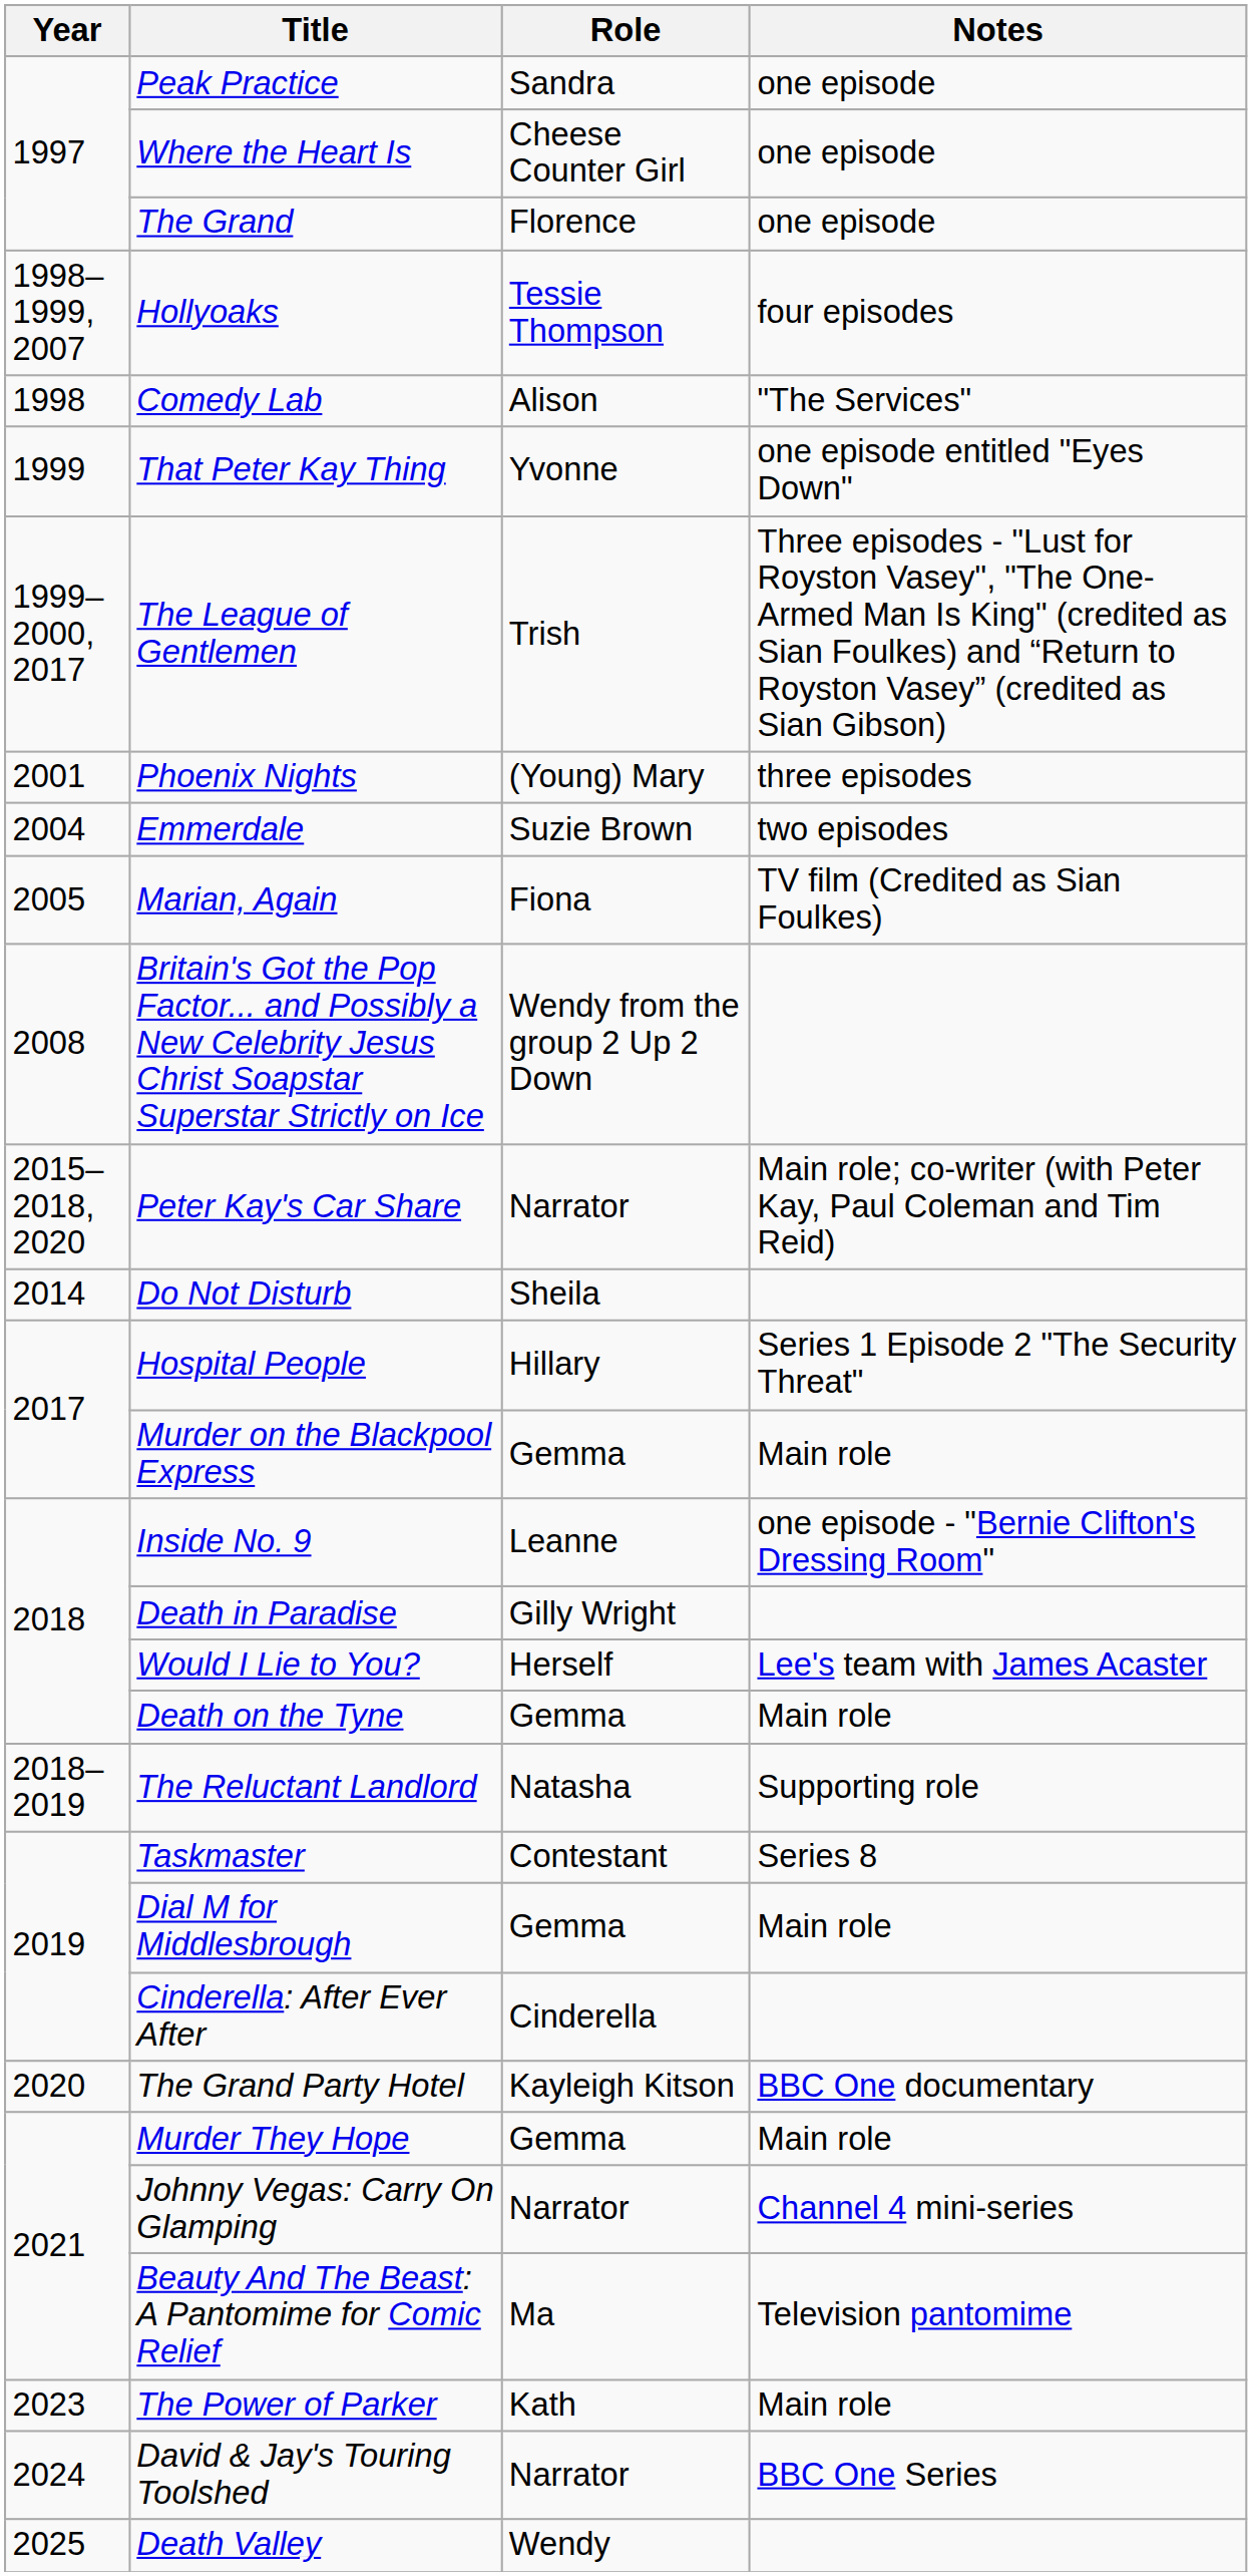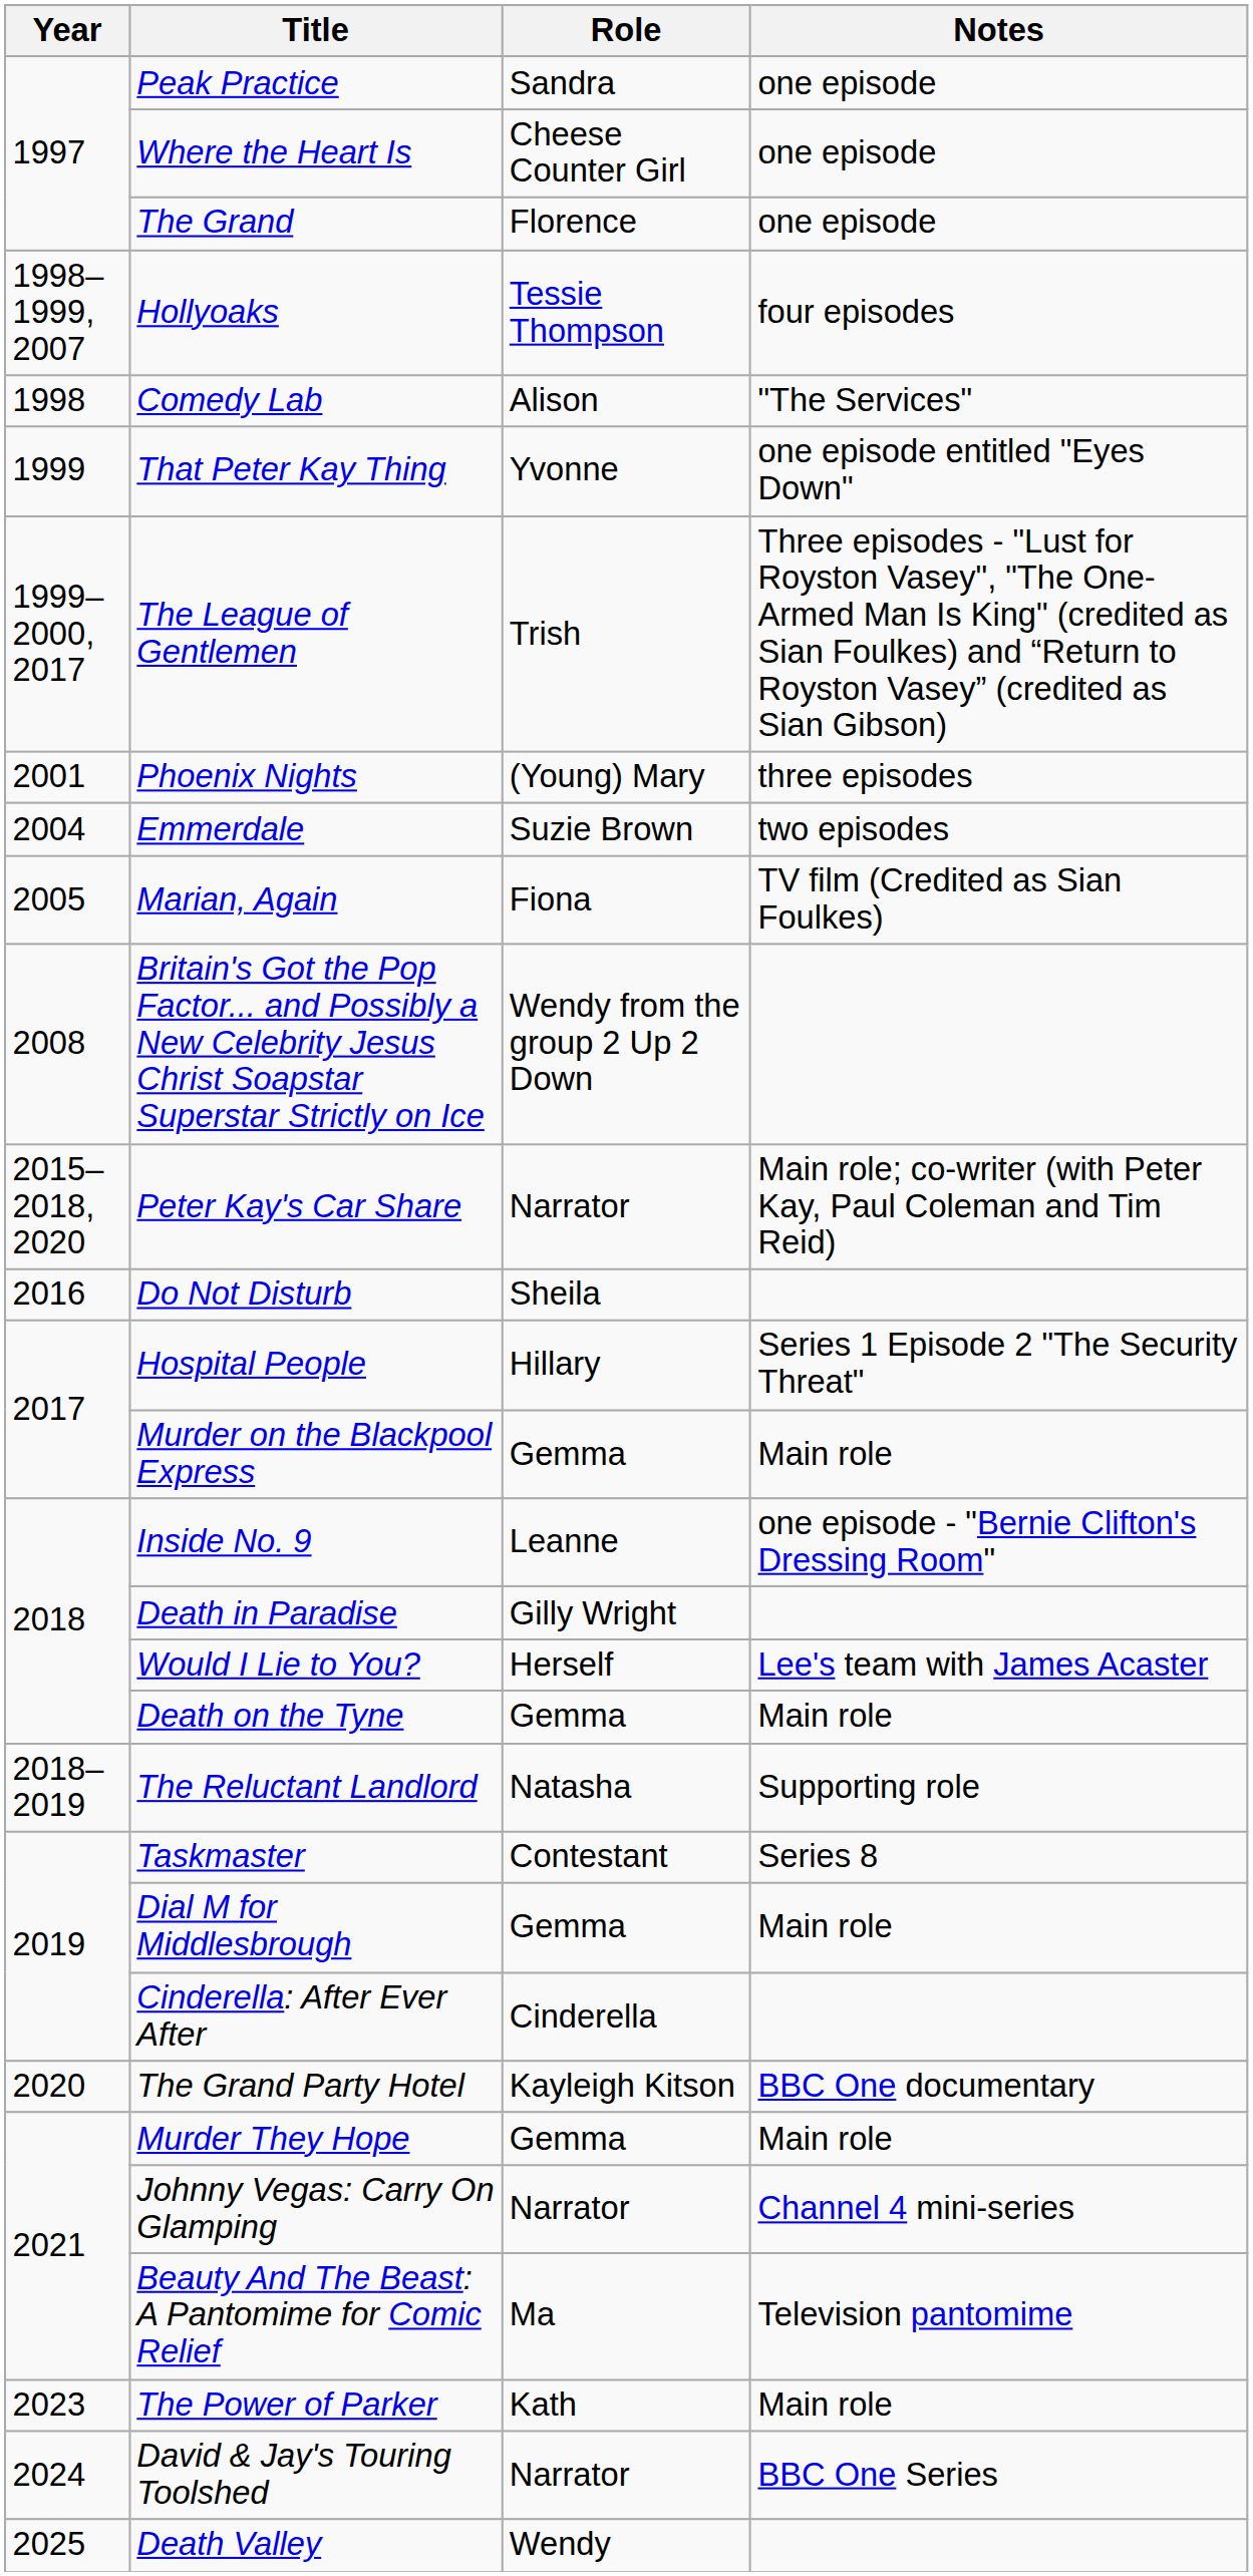 <table class="wikitable sortable">
 <tr style="background:#ccc; text-align:center;">
 <th style="width:10%;"><strong>Year</strong></th>
 <th style="width:30%;"><strong>Title</strong></th>
 <th style="width:20%;"><strong>Role</strong></th>
 <th style="width:40%;"><strong>Notes</strong></th>
 </tr>
 <tr>
 <td rowspan="3">1997</td>
 <td><em><a href='#'>Peak Practice</a></em></td>
 <td>Sandra</td>
 <td>one episode</td>
 </tr>
 <tr>
 <td><em><a href='#'>Where the Heart Is</a></em></td>
 <td>Cheese Counter Girl</td>
 <td>one episode</td>
 </tr>
 <tr>
 <td><em><a href='#'>The Grand</a></em></td>
 <td>Florence</td>
 <td>one episode</td>
 </tr>
 <tr>
 <td>1998–1999, 2007</td>
 <td><em><a href='#'>Hollyoaks</a></em></td>
 <td><a href='#'>Tessie Thompson</a></td>
 <td>four episodes</td>
 </tr>
 <tr>
 <td>1998</td>
 <td><em><a href='#'>Comedy Lab</a></em></td>
 <td>Alison</td>
 <td>"The Services"</td>
 </tr>
 <tr>
 <td>1999</td>
 <td><em><a href='#'>That Peter Kay Thing</a></em></td>
 <td>Yvonne</td>
 <td>one episode entitled "Eyes Down"</td>
 </tr>
 <tr>
 <td>1999–2000, 2017</td>
 <td><em><a href='#'>The League of Gentlemen</a></em></td>
 <td>Trish</td>
 <td>Three episodes - "Lust for Royston Vasey", "The One-Armed Man Is King" (credited as Sian Foulkes) and “Return to Royston Vasey” (credited as Sian Gibson)</td>
 </tr>
 <tr>
 <td>2001</td>
 <td><em><a href='#'>Phoenix Nights</a></em></td>
 <td>(Young) Mary</td>
 <td>three episodes</td>
 </tr>
 <tr>
 <td>2004</td>
 <td><em><a href='#'>Emmerdale</a></em></td>
 <td>Suzie Brown</td>
 <td>two episodes</td>
 </tr>
 <tr>
 <td>2005</td>
 <td><em><a href='#'>Marian, Again</a></em></td>
 <td>Fiona</td>
 <td>TV film (Credited as Sian Foulkes)</td>
 </tr>
 <tr>
 <td>2008</td>
 <td><em><a href='#'>Britain's Got the Pop Factor... and Possibly a New Celebrity Jesus Christ Soapstar Superstar Strictly on Ice</a></em></td>
 <td>Wendy from the group 2 Up 2 Down</td>
 <td></td>
 </tr>
 <tr>
 <td>2015–2018, 2020</td>
 <td><em><a href='#'>Peter Kay's Car Share</a></em></td>
 <td>Narrator</td>
 <td>Main role; co-writer  (with Peter Kay, Paul Coleman and Tim Reid)</td>
 </tr>
 <tr>
-<td>2014</td>
+<td>2016</td>
 <td><em><a href='#'>Do Not Disturb</a></em></td>
 <td>Sheila</td>
 <td></td>
 </tr>
 <tr>
 <td rowspan="2">2017</td>
 <td><em><a href='#'>Hospital People</a></em></td>
 <td>Hillary</td>
 <td>Series 1 Episode 2 "The Security Threat"</td>
 </tr>
 <tr>
 <td><em><a href='#'>Murder on the Blackpool Express</a></em></td>
 <td>Gemma</td>
 <td>Main role</td>
 </tr>
 <tr>
 <td rowspan="4">2018</td>
 <td><em><a href='#'>Inside No. 9</a></em></td>
 <td>Leanne</td>
 <td>one episode - "<a href='#'>Bernie Clifton's Dressing Room</a>"</td>
 </tr>
 <tr>
 <td><em><a href='#'>Death in Paradise</a></em></td>
 <td>Gilly Wright</td>
 <td></td>
 </tr>
 <tr>
 <td><em><a href='#'>Would I Lie to You?</a></em></td>
 <td>Herself</td>
 <td><a href='#'>Lee's</a> team with <a href='#'>James Acaster</a></td>
 </tr>
 <tr>
 <td><em><a href='#'>Death on the Tyne</a></em></td>
 <td>Gemma</td>
 <td>Main role</td>
 </tr>
 <tr>
 <td>2018–2019</td>
 <td><em><a href='#'>The Reluctant Landlord</a></em></td>
 <td>Natasha</td>
 <td>Supporting role</td>
 </tr>
 <tr>
 <td rowspan="3">2019</td>
 <td><em><a href='#'>Taskmaster</a></em></td>
 <td>Contestant</td>
 <td>Series 8</td>
 </tr>
 <tr>
 <td><em><a href='#'>Dial M for Middlesbrough</a></em></td>
 <td>Gemma</td>
 <td>Main role</td>
 </tr>
 <tr>
 <td><em><a href='#'>Cinderella</a>: After Ever After</em></td>
 <td>Cinderella</td>
 </tr>
 <tr>
 <td>2020</td>
 <td><em>The Grand Party Hotel</em></td>
 <td>Kayleigh Kitson</td>
 <td><a href='#'>BBC One</a> documentary</td>
 </tr>
 <tr>
 <td rowspan="3">2021</td>
 <td><em><a href='#'>Murder They Hope</a></em></td>
 <td>Gemma</td>
 <td>Main role</td>
 </tr>
 <tr>
 <td><em>Johnny Vegas: Carry On Glamping</em></td>
 <td>Narrator</td>
 <td><a href='#'>Channel 4</a> mini-series</td>
 </tr>
 <tr>
 <td><em><a href='#'>Beauty And The Beast</a>: A Pantomime for <a href='#'>Comic Relief</a></em></td>
 <td>Ma</td>
 <td>Television <a href='#'>pantomime</a></td>
 </tr>
 <tr>
 <td>2023</td>
 <td><em><a href='#'>The Power of Parker</a></em></td>
 <td>Kath</td>
 <td>Main role</td>
 </tr>
 <tr>
 <td>2024</td>
 <td><em>David & Jay's Touring Toolshed</em></td>
 <td>Narrator</td>
 <td><a href='#'>BBC One</a> Series</td>
 </tr>
 <tr>
 <td>2025</td>
 <td><em><a href='#'>Death Valley</a></em></td>
 <td>Wendy</td>
 <td></td>
 </tr>
 </table>
